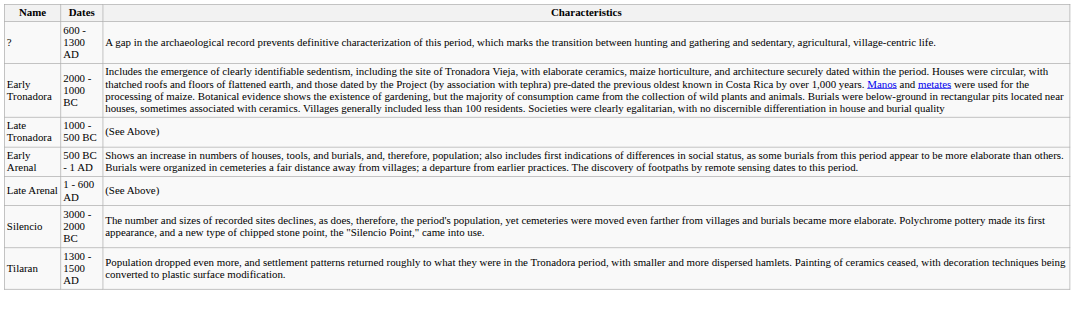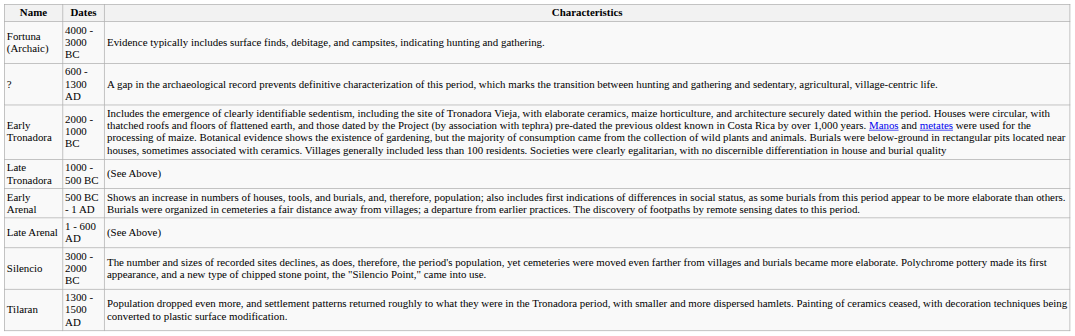 <table class="wikitable">
 <tr>
 <th>Name</th>
 <th>Dates</th>
 <th>Characteristics</th>
+</tr>
+<tr>
+<td>Fortuna (Archaic)</td>
+<td>4000 - 3000 BC</td>
+<td>Evidence typically includes surface finds, debitage, and campsites, indicating hunting and gathering.</td>
 </tr>
 <tr>
 <td>?</td>
 <td>600 - 1300 AD</td>
 <td>A gap in the archaeological record prevents definitive characterization of this period, which marks the transition between hunting and gathering and sedentary, agricultural, village-centric life.</td>
 </tr>
 <tr>
 <td>Early Tronadora</td>
 <td>2000 - 1000 BC</td>
 <td>Includes the emergence of clearly identifiable sedentism, including the site of Tronadora Vieja, with elaborate ceramics, maize horticulture, and architecture securely dated within the period.  Houses were circular, with thatched roofs and floors of flattened earth, and those dated by the Project (by association with tephra) pre-dated the previous oldest known in Costa Rica by over 1,000 years.  <a href='#'>Manos</a> and <a href='#'>metates</a> were used for the processing of maize.  Botanical evidence shows the existence of gardening, but the majority of consumption came from the collection of wild plants and animals.  Burials were below-ground in rectangular pits located near houses, sometimes associated with ceramics.  Villages generally included less than 100 residents.  Societies were clearly egalitarian, with no discernible differentiation in house and burial quality</td>
 </tr>
 <tr>
 <td>Late Tronadora</td>
 <td>1000 - 500 BC</td>
 <td>(See Above)</td>
 </tr>
 <tr>
 <td>Early Arenal</td>
 <td>500 BC - 1 AD</td>
 <td>Shows an increase in numbers of houses, tools, and burials, and, therefore, population; also includes first indications of differences in social status, as some burials from this period appear to be more elaborate than others.  Burials were organized in cemeteries a fair distance away from villages; a departure from earlier practices.  The discovery of footpaths by remote sensing dates to this period.</td>
 </tr>
 <tr>
 <td>Late Arenal</td>
 <td>1 - 600 AD</td>
 <td>(See Above)</td>
 </tr>
 <tr>
 <td>Silencio</td>
 <td>3000 - 2000 BC</td>
 <td>The number and sizes of recorded sites declines, as does, therefore, the period's population, yet cemeteries were moved even farther from villages and burials became more elaborate.  Polychrome pottery made its first appearance, and a new type of chipped stone point, the "Silencio Point," came into use.</td>
 </tr>
 <tr>
 <td>Tilaran</td>
 <td>1300 - 1500 AD</td>
 <td>Population dropped even more, and settlement patterns returned roughly to what they were in the Tronadora period, with smaller and more dispersed hamlets.  Painting of ceramics ceased, with decoration techniques being converted to plastic surface modification.</td>
 </tr>
 </table>
